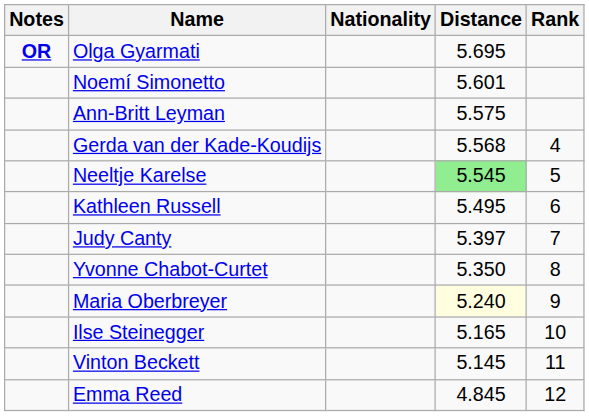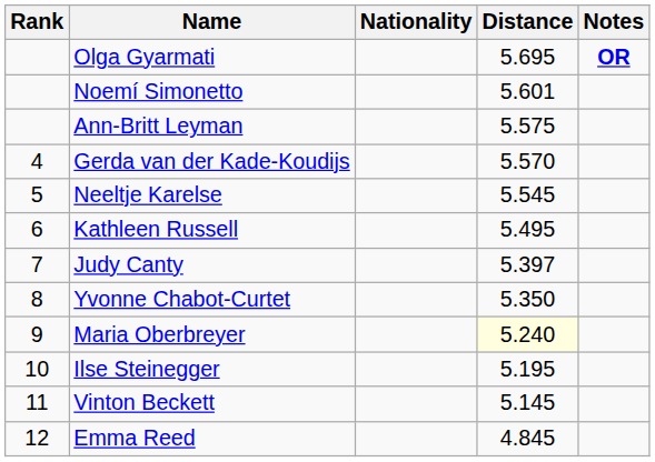 <table class="wikitable sortable" style="text-align:center">
 <tr>
-<th>Notes</th>
+<th>Rank</th>
 <th>Name</th>
 <th>Nationality</th>
 <th>Distance</th>
-<th>Rank</th>
+<th>Notes</th>
 </tr>
 <tr>
-<td><strong><a href='#'>OR</a></strong></td>
+<td></td>
 <td align=left><a href='#'>Olga Gyarmati</a></td>
 <td align=left></td>
 <td>5.695</td>
-<td></td>
+<td><strong><a href='#'>OR</a></strong></td>
 </tr>
 <tr>
-<td><strong>  </strong></td>
+<td></td>
 <td align=left><a href='#'>Noemí Simonetto</a></td>
 <td align=left></td>
 <td>5.601</td>
-<td></td>
+<td><strong>  </strong></td>
 </tr>
 <tr>
 <td></td>
 <td align=left><a href='#'>Ann-Britt Leyman</a></td>
 <td align=left></td>
 <td>5.575</td>
 <td></td>
 </tr>
 <tr>
-<td></td>
+<td>4</td>
 <td align=left><a href='#'>Gerda van der Kade-Koudijs</a></td>
 <td align=left></td>
-<td>5.568</td>
-<td>4</td>
+<td>5.570</td>
+<td></td>
 </tr>
 <tr>
-<td><strong> </strong></td>
+<td>5</td>
 <td align=left><a href='#'>Neeltje Karelse</a></td>
 <td align=left></td>
-<td style="background: lightgreen;">5.545</td>
-<td>5</td>
+<td>5.545</td>
+<td><strong> </strong></td>
 </tr>
 <tr>
-<td></td>
+<td>6</td>
 <td align=left><a href='#'>Kathleen Russell</a></td>
 <td align=left></td>
 <td>5.495</td>
-<td>6</td>
+<td></td>
 </tr>
 <tr>
-<td></td>
+<td>7</td>
 <td align=left><a href='#'>Judy Canty</a></td>
 <td align=left></td>
 <td>5.397</td>
-<td>7</td>
+<td></td>
 </tr>
 <tr>
-<td></td>
+<td>8</td>
 <td align=left><a href='#'>Yvonne Chabot-Curtet</a></td>
 <td align=left></td>
 <td>5.350</td>
-<td>8</td>
+<td></td>
 </tr>
 <tr>
-<td></td>
+<td>9</td>
 <td align=left><a href='#'>Maria Oberbreyer</a></td>
 <td align=left></td>
 <td style="background: lightyellow;">5.240</td>
-<td>9</td>
+<td></td>
 </tr>
 <tr>
-<td></td>
+<td>10</td>
 <td align=left><a href='#'>Ilse Steinegger</a></td>
 <td align=left></td>
-<td>5.165</td>
-<td>10</td>
+<td>5.195</td>
+<td></td>
 </tr>
 <tr>
-<td></td>
+<td>11</td>
 <td align=left><a href='#'>Vinton Beckett</a></td>
 <td align=left></td>
 <td>5.145</td>
-<td>11</td>
+<td></td>
 </tr>
 <tr>
-<td></td>
+<td>12</td>
 <td align=left><a href='#'>Emma Reed</a></td>
 <td align=left></td>
 <td>4.845</td>
-<td>12</td>
+<td></td>
 </tr>
 </table>
